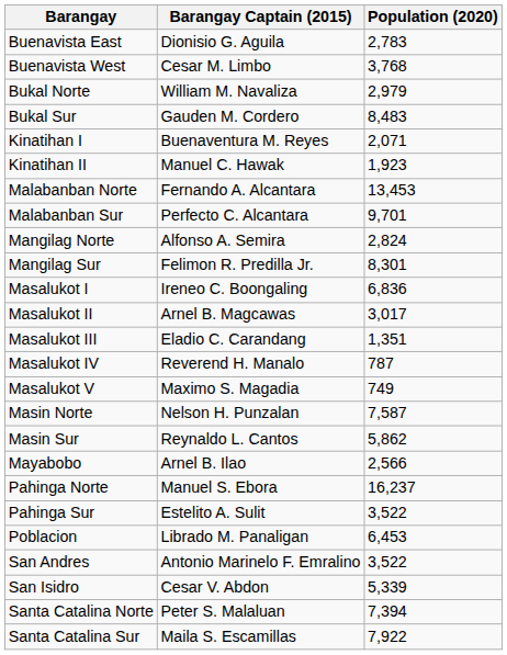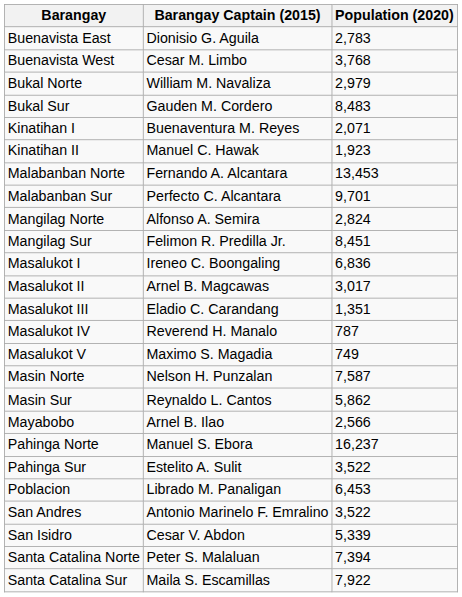 <table class = "wikitable sortable">
 <tr>
 <th>Barangay</th>
 <th>Barangay Captain (2015)</th>
 <th>Population (2020)</th>
 </tr>
 <tr>
 <td>Buenavista East</td>
 <td>Dionisio G. Aguila</td>
 <td>2,783</td>
 </tr>
 <tr>
 <td>Buenavista West</td>
 <td>Cesar M. Limbo</td>
 <td>3,768</td>
 </tr>
 <tr>
 <td>Bukal Norte</td>
 <td>William M. Navaliza</td>
 <td>2,979</td>
 </tr>
 <tr>
 <td>Bukal Sur</td>
 <td>Gauden M. Cordero</td>
 <td>8,483</td>
 </tr>
 <tr>
 <td>Kinatihan I</td>
 <td>Buenaventura M. Reyes</td>
 <td>2,071</td>
 </tr>
 <tr>
 <td>Kinatihan II</td>
 <td>Manuel C. Hawak</td>
 <td>1,923</td>
 </tr>
 <tr>
 <td>Malabanban Norte</td>
 <td>Fernando A. Alcantara</td>
 <td>13,453</td>
 </tr>
 <tr>
 <td>Malabanban Sur</td>
 <td>Perfecto C. Alcantara</td>
 <td>9,701</td>
 </tr>
 <tr>
 <td>Mangilag Norte</td>
 <td>Alfonso A. Semira</td>
 <td>2,824</td>
 </tr>
 <tr>
 <td>Mangilag Sur</td>
 <td>Felimon R. Predilla Jr.</td>
-<td>8,301</td>
+<td>8,451</td>
 </tr>
 <tr>
 <td>Masalukot I</td>
 <td>Ireneo C. Boongaling</td>
 <td>6,836</td>
 </tr>
 <tr>
 <td>Masalukot II</td>
 <td>Arnel B. Magcawas</td>
 <td>3,017</td>
 </tr>
 <tr>
 <td>Masalukot III</td>
 <td>Eladio C. Carandang</td>
 <td>1,351</td>
 </tr>
 <tr>
 <td>Masalukot IV</td>
 <td>Reverend H. Manalo</td>
 <td>787</td>
 </tr>
 <tr>
 <td>Masalukot V</td>
 <td>Maximo S. Magadia</td>
 <td>749</td>
 </tr>
 <tr>
 <td>Masin Norte</td>
 <td>Nelson H. Punzalan</td>
 <td>7,587</td>
 </tr>
 <tr>
 <td>Masin Sur</td>
 <td>Reynaldo L. Cantos</td>
 <td>5,862</td>
 </tr>
 <tr>
 <td>Mayabobo</td>
 <td>Arnel B. Ilao</td>
 <td>2,566</td>
 </tr>
 <tr>
 <td>Pahinga Norte</td>
 <td>Manuel S. Ebora</td>
 <td>16,237</td>
 </tr>
 <tr>
 <td>Pahinga Sur</td>
 <td>Estelito A. Sulit</td>
 <td>3,522</td>
 </tr>
 <tr>
 <td>Poblacion</td>
 <td>Librado M. Panaligan</td>
 <td>6,453</td>
 </tr>
 <tr>
 <td>San Andres</td>
 <td>Antonio Marinelo F. Emralino</td>
 <td>3,522</td>
 </tr>
 <tr>
 <td>San Isidro</td>
 <td>Cesar V. Abdon</td>
 <td>5,339</td>
 </tr>
 <tr>
 <td>Santa Catalina Norte</td>
 <td>Peter S. Malaluan</td>
 <td>7,394</td>
 </tr>
 <tr>
 <td>Santa Catalina Sur</td>
 <td>Maila S. Escamillas</td>
 <td>7,922</td>
 </tr>
 </table>
